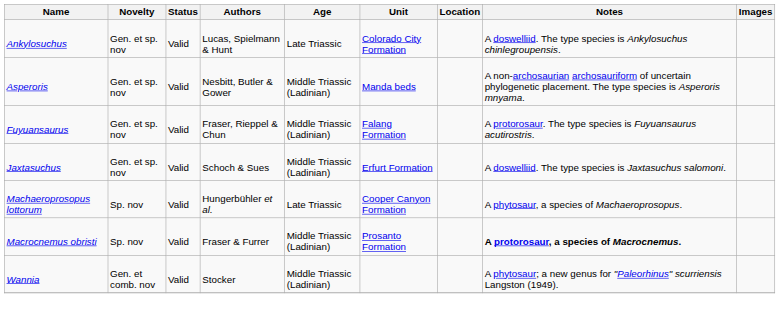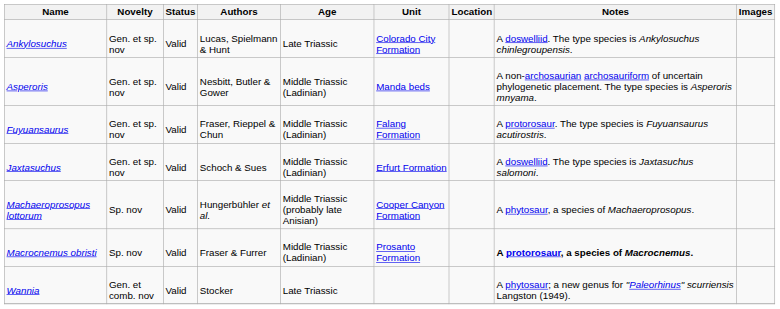 <table class="wikitable sortable" align="center" width="100%">
 <tr>
 <th>Name</th>
 <th>Novelty</th>
 <th>Status</th>
 <th>Authors</th>
 <th>Age</th>
 <th>Unit</th>
 <th>Location</th>
 <th>Notes</th>
 <th>Images</th>
 </tr>
 <tr>
 <td><br><em><a href='#'>Ankylosuchus</a></em></td>
 <td><br>Gen. et sp. nov</td>
 <td><br>Valid</td>
 <td><br>Lucas, Spielmann & Hunt</td>
 <td><br>Late Triassic</td>
 <td><br><a href='#'>Colorado City Formation</a></td>
 <td><br></td>
 <td><br>A <a href='#'>doswelliid</a>. The type species is <em>Ankylosuchus chinlegroupensis</em>.</td>
 <td></td>
 </tr>
 <tr>
 <td><br><em><a href='#'>Asperoris</a></em></td>
 <td><br>Gen. et sp. nov</td>
 <td><br>Valid</td>
 <td><br>Nesbitt, Butler & Gower</td>
 <td><br>Middle Triassic (Ladinian)</td>
 <td><br><a href='#'>Manda beds</a></td>
 <td><br></td>
 <td><br>A non-<a href='#'>archosaurian</a> <a href='#'>archosauriform</a> of uncertain phylogenetic placement. The type species is <em>Asperoris mnyama</em>.</td>
 <td></td>
 </tr>
 <tr>
 <td><br><em><a href='#'>Fuyuansaurus</a></em></td>
 <td><br>Gen. et sp. nov</td>
 <td><br>Valid</td>
 <td><br>Fraser, Rieppel & Chun</td>
 <td><br>Middle Triassic (Ladinian)</td>
 <td><br><a href='#'>Falang Formation</a></td>
 <td><br></td>
 <td><br>A <a href='#'>protorosaur</a>. The type species is <em>Fuyuansaurus acutirostris</em>.</td>
 <td></td>
 </tr>
 <tr>
 <td><br><em><a href='#'>Jaxtasuchus</a></em></td>
 <td><br>Gen. et sp. nov</td>
 <td><br>Valid</td>
 <td><br>Schoch & Sues</td>
 <td><br>Middle Triassic (Ladinian)</td>
 <td><br><a href='#'>Erfurt Formation</a></td>
 <td><br></td>
 <td><br>A <a href='#'>doswelliid</a>. The type species is <em>Jaxtasuchus salomoni</em>.</td>
 <td></td>
 </tr>
 <tr>
 <td><br><em><a href='#'>Machaeroprosopus lottorum</a></em></td>
 <td><br>Sp. nov</td>
 <td><br>Valid</td>
 <td><br>Hungerbühler <em>et al.</em></td>
-<td><br>Late Triassic</td>
+<td><br>Middle Triassic (probably late Anisian)</td>
 <td><br><a href='#'>Cooper Canyon Formation</a></td>
 <td><br></td>
 <td><br>A <a href='#'>phytosaur</a>, a species of <em>Machaeroprosopus</em>.</td>
 <td></td>
 </tr>
 <tr>
 <td><br><em><a href='#'>Macrocnemus obristi</a></em></td>
 <td><br>Sp. nov</td>
 <td><br>Valid</td>
 <td><br>Fraser & Furrer</td>
 <td><br>Middle Triassic (Ladinian)</td>
 <td><br><a href='#'>Prosanto Formation</a></td>
 <td><br></td>
 <td><strong><br>A <a href='#'>protorosaur</a>, a species of <em>Macrocnemus</em>.</strong></td>
 <td></td>
 </tr>
 <tr>
 <td><br><em><a href='#'>Wannia</a></em></td>
 <td><br>Gen. et comb. nov</td>
 <td><br>Valid</td>
 <td><br>Stocker</td>
-<td><br>Middle Triassic (Ladinian)</td>
+<td><br>Late Triassic</td>
 <td></td>
 <td><br></td>
 <td><br>A <a href='#'>phytosaur</a>; a new genus for <em>"<a href='#'>Paleorhinus</a>" scurriensis</em> Langston (1949).</td>
 <td></td>
 </tr>
 <tr>
 </tr>
 </table>
